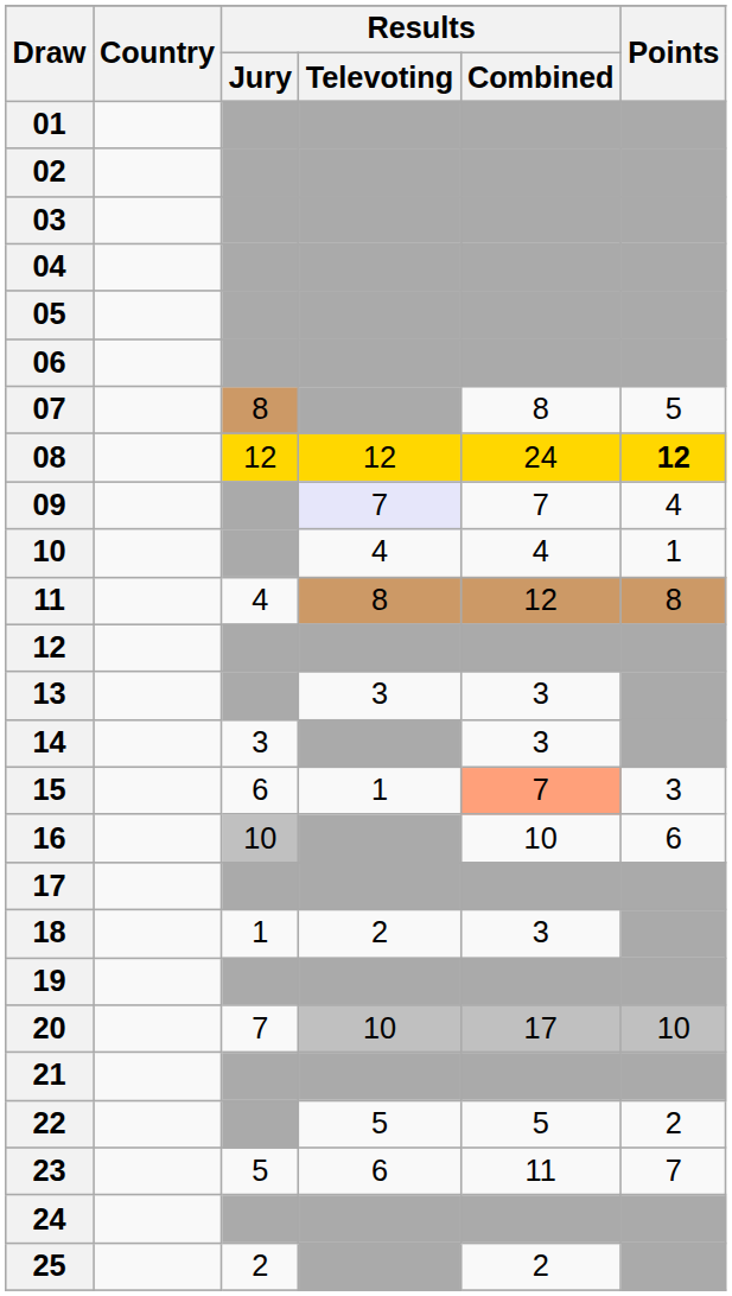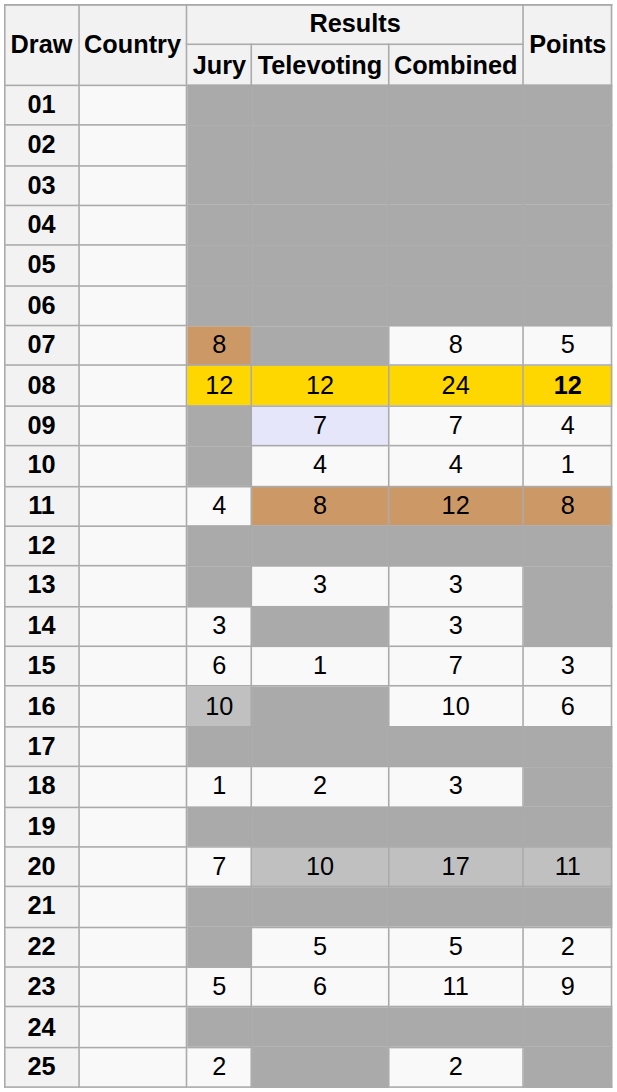 <table class="sortable wikitable collapsible plainrowheaders" style="text-align:center">
 <tr>
 </tr>
 <tr>
 <th scope="col" rowspan="2">Draw</th>
 <th scope="col" rowspan="2">Country</th>
 <th scope="col" colspan="3">Results</th>
 <th scope="col" rowspan="2">Points</th>
 </tr>
 <tr>
 <th scope="col">Jury</th>
 <th scope="col">Televoting</th>
 <th scope="col">Combined</th>
 </tr>
 <tr>
 <th scope="row" style="text-align:center;">01</th>
 <td style="text-align:left;"></td>
 <td style="background:#AAAAAA;"></td>
 <td style="background:#AAAAAA;"></td>
 <td style="background:#AAAAAA;"></td>
 <td style="background:#AAAAAA;"></td>
 </tr>
 <tr>
 <th scope="row" style="text-align:center;">02</th>
 <td style="text-align:left;"></td>
 <td style="background:#AAAAAA;"></td>
 <td style="background:#AAAAAA;"></td>
 <td style="background:#AAAAAA;"></td>
 <td style="background:#AAAAAA;"></td>
 </tr>
 <tr>
 <th scope="row" style="text-align:center;">03</th>
 <td style="text-align:left;"></td>
 <td style="background:#AAAAAA;"></td>
 <td style="background:#AAAAAA;"></td>
 <td style="background:#AAAAAA;"></td>
 <td style="background:#AAAAAA;"></td>
 </tr>
 <tr>
 <th scope="row" style="text-align:center;">04</th>
 <td style="text-align:left;"></td>
 <td style="background:#AAAAAA;"></td>
 <td style="background:#AAAAAA;"></td>
 <td style="background:#AAAAAA;"></td>
 <td style="background:#AAAAAA;"></td>
 </tr>
 <tr>
 <th scope="row" style="text-align:center;">05</th>
 <td style="text-align:left;"></td>
 <td style="background:#AAAAAA;"></td>
 <td style="background:#AAAAAA;"></td>
 <td style="background:#AAAAAA;"></td>
 <td style="background:#AAAAAA;"></td>
 </tr>
 <tr>
 <th scope="row" style="text-align:center;">06</th>
 <td style="text-align:left;"></td>
 <td style="background:#AAAAAA;"></td>
 <td style="background:#AAAAAA;"></td>
 <td style="background:#AAAAAA;"></td>
 <td style="background:#AAAAAA;"></td>
 </tr>
 <tr>
 <th scope="row" style="text-align:center;">07</th>
 <td style="text-align:left;"></td>
 <td style="background:#CC9966;">8</td>
 <td style="background:#AAAAAA;"></td>
 <td>8</td>
 <td>5</td>
 </tr>
 <tr>
 <th scope="row" style="text-align:center;">08</th>
 <td style="text-align:left;"></td>
 <td style="background:gold;">12</td>
 <td style="background:gold;">12</td>
 <td style="background:gold;">24</td>
 <td style="background:gold;"><strong>12</strong></td>
 </tr>
 <tr>
 <th scope="row" style="text-align:center;">09</th>
 <td style="text-align:left;"></td>
 <td style="background:#AAAAAA;"></td>
 <td style="background: lavender;">7</td>
 <td>7</td>
 <td>4</td>
 </tr>
 <tr>
 <th scope="row" style="text-align:center;">10</th>
 <td style="text-align:left;"></td>
 <td style="background:#AAAAAA;"></td>
 <td>4</td>
 <td>4</td>
 <td>1</td>
 </tr>
 <tr>
 <th scope="row" style="text-align:center;">11</th>
 <td style="text-align:left;"></td>
 <td>4</td>
 <td style="background:#CC9966;">8</td>
 <td style="background:#CC9966;">12</td>
 <td style="background:#CC9966;">8</td>
 </tr>
 <tr>
 <th scope="row" style="text-align:center;">12</th>
 <td style="text-align:left;"></td>
 <td style="background:#AAAAAA;"></td>
 <td style="background:#AAAAAA;"></td>
 <td style="background:#AAAAAA;"></td>
 <td style="background:#AAAAAA;"></td>
 </tr>
 <tr>
 <th scope="row" style="text-align:center;">13</th>
 <td style="text-align:left;"></td>
 <td style="background:#AAAAAA;"></td>
 <td>3</td>
 <td>3</td>
 <td style="background:#AAAAAA;"></td>
 </tr>
 <tr>
 <th scope="row" style="text-align:center;">14</th>
 <td style="text-align:left;"></td>
 <td>3</td>
 <td style="background:#AAAAAA;"></td>
 <td>3</td>
 <td style="background:#AAAAAA;"></td>
 </tr>
 <tr>
 <th scope="row" style="text-align:center;">15</th>
 <td style="text-align:left;"></td>
 <td>6</td>
 <td>1</td>
-<td style="background: lightsalmon;">7</td>
+<td>7</td>
 <td>3</td>
 </tr>
 <tr>
 <th scope="row" style="text-align:center;">16</th>
 <td style="text-align:left;"></td>
 <td style="background:silver;">10</td>
 <td style="background:#AAAAAA;"></td>
 <td>10</td>
 <td>6</td>
 </tr>
 <tr>
 <th scope="row" style="text-align:center;">17</th>
 <td style="text-align:left;"></td>
 <td style="background:#AAAAAA;"></td>
 <td style="background:#AAAAAA;"></td>
 <td style="background:#AAAAAA;"></td>
 <td style="background:#AAAAAA;"></td>
 </tr>
 <tr>
 <th scope="row" style="text-align:center;">18</th>
 <td style="text-align:left;"></td>
 <td>1</td>
 <td>2</td>
 <td>3</td>
 <td style="background:#AAAAAA;"></td>
 </tr>
 <tr>
 <th scope="row" style="text-align:center;">19</th>
 <td style="text-align:left;"></td>
 <td style="background:#AAAAAA;"></td>
 <td style="background:#AAAAAA;"></td>
 <td style="background:#AAAAAA;"></td>
 <td style="background:#AAAAAA;"></td>
 </tr>
 <tr>
 <th scope="row" style="text-align:center;">20</th>
 <td style="text-align:left;"></td>
 <td>7</td>
 <td style="background:silver;">10</td>
 <td style="background:silver;">17</td>
-<td style="background:silver;">10</td>
+<td style="background:silver;">11</td>
 </tr>
 <tr>
 <th scope="row" style="text-align:center;">21</th>
 <td style="text-align:left;"></td>
 <td style="background:#AAAAAA;"></td>
 <td style="background:#AAAAAA;"></td>
 <td style="background:#AAAAAA;"></td>
 <td style="background:#AAAAAA;"></td>
 </tr>
 <tr>
 <th scope="row" style="text-align:center;">22</th>
 <td style="text-align:left;"></td>
 <td style="background:#AAAAAA;"></td>
 <td>5</td>
 <td>5</td>
 <td>2</td>
 </tr>
 <tr>
 <th scope="row" style="text-align:center;">23</th>
 <td style="text-align:left;"></td>
 <td>5</td>
 <td>6</td>
 <td>11</td>
-<td>7</td>
+<td>9</td>
 </tr>
 <tr>
 <th scope="row" style="text-align:center;">24</th>
 <td style="text-align:left;"></td>
 <td style="background:#AAAAAA;"></td>
 <td style="background:#AAAAAA;"></td>
 <td style="background:#AAAAAA;"></td>
 <td style="background:#AAAAAA;"></td>
 </tr>
 <tr>
 <th scope="row" style="text-align:center;">25</th>
 <td style="text-align:left;"></td>
 <td>2</td>
 <td style="background:#AAAAAA;"></td>
 <td>2</td>
 <td style="background:#AAAAAA;"></td>
 </tr>
 </table>
